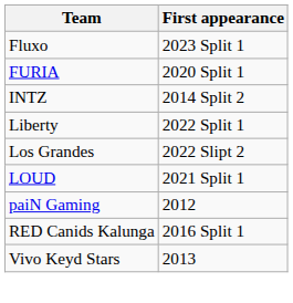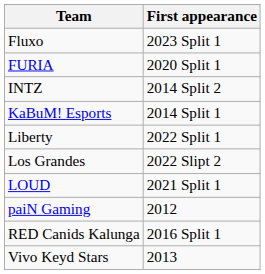 <table class="wikitable sortable">
 <tr>
 <th>Team</th>
 <th>First appearance</th>
 </tr>
 <tr>
 <td>Fluxo</td>
 <td>2023 Split 1</td>
 </tr>
 <tr>
 <td><a href='#'>FURIA</a></td>
 <td>2020 Split 1</td>
 </tr>
 <tr>
 <td>INTZ</td>
 <td>2014 Split 2</td>
+</tr>
+<tr>
+<td><a href='#'>KaBuM! Esports</a></td>
+<td>2014 Split 1</td>
 </tr>
 <tr>
 <td>Liberty</td>
 <td>2022 Split 1</td>
 </tr>
 <tr>
 <td>Los Grandes</td>
 <td>2022 Slipt 2</td>
 </tr>
 <tr>
 <td><a href='#'>LOUD</a></td>
 <td>2021 Split 1</td>
 </tr>
 <tr>
 <td><a href='#'>paiN Gaming</a></td>
 <td>2012</td>
 </tr>
 <tr>
 <td>RED Canids Kalunga</td>
 <td>2016 Split 1</td>
 </tr>
 <tr>
 <td>Vivo Keyd Stars</td>
 <td>2013</td>
 </tr>
 </table>
